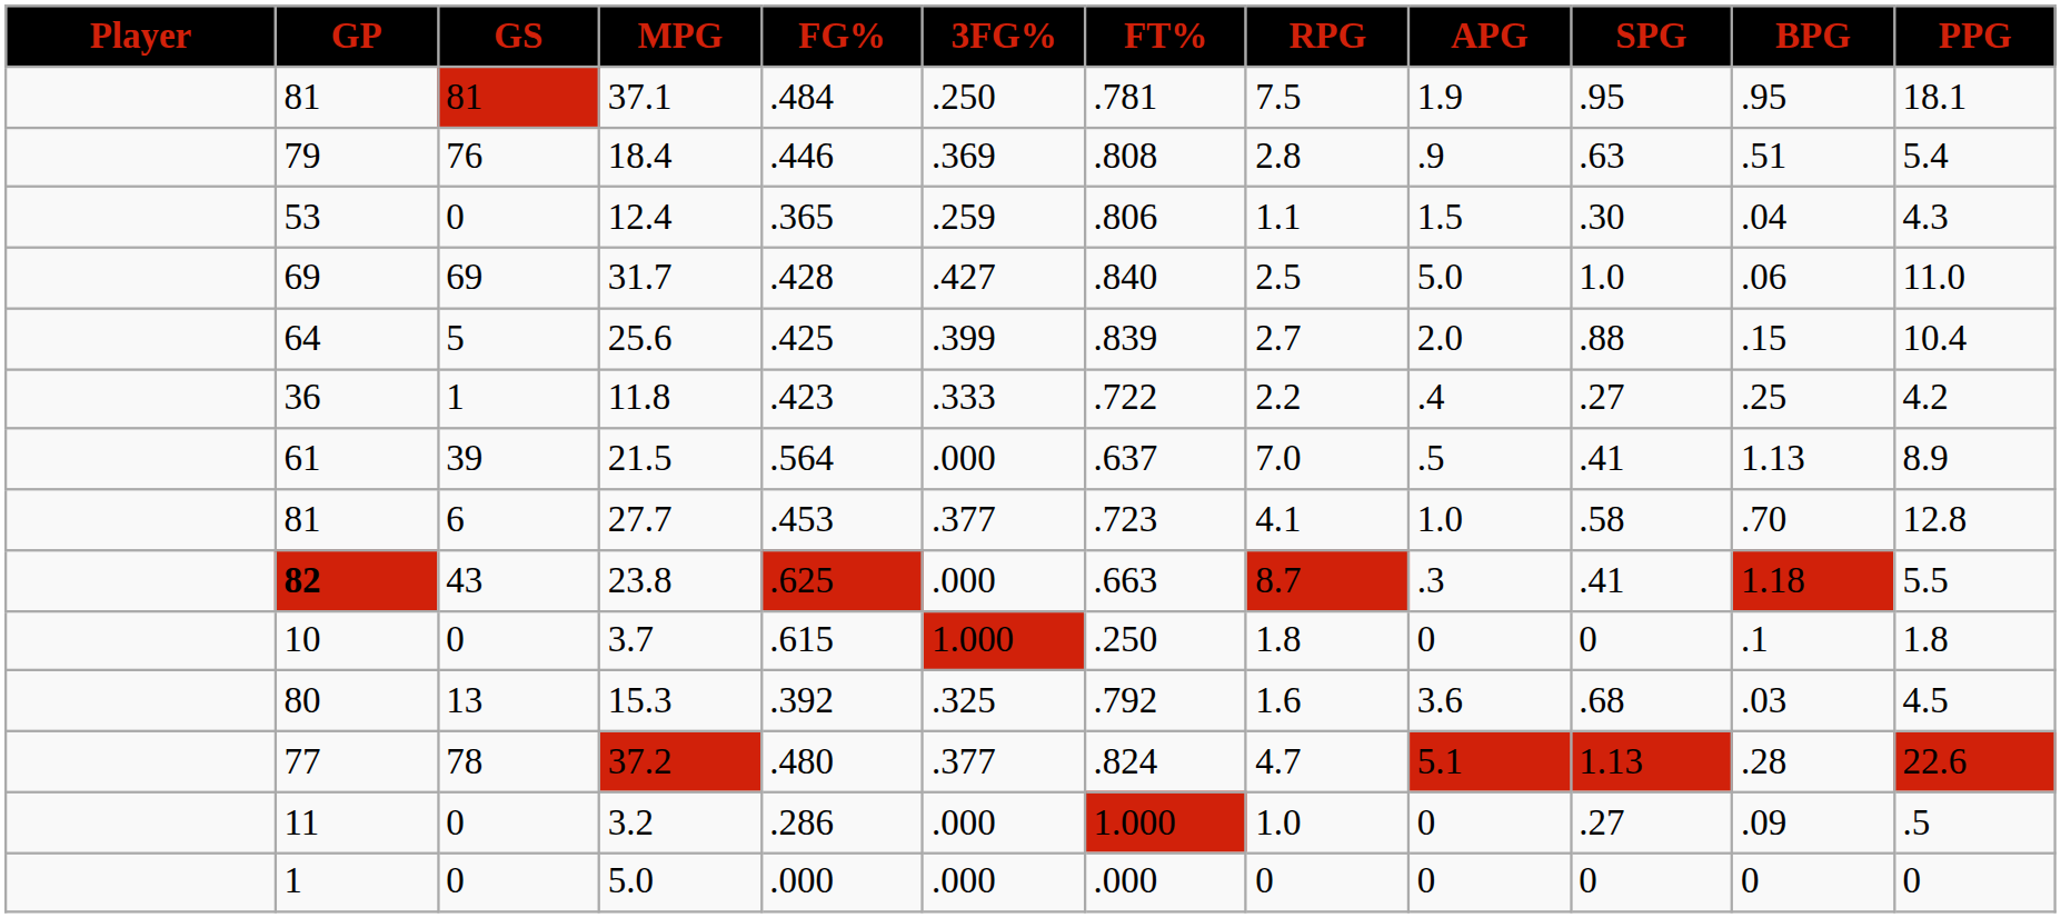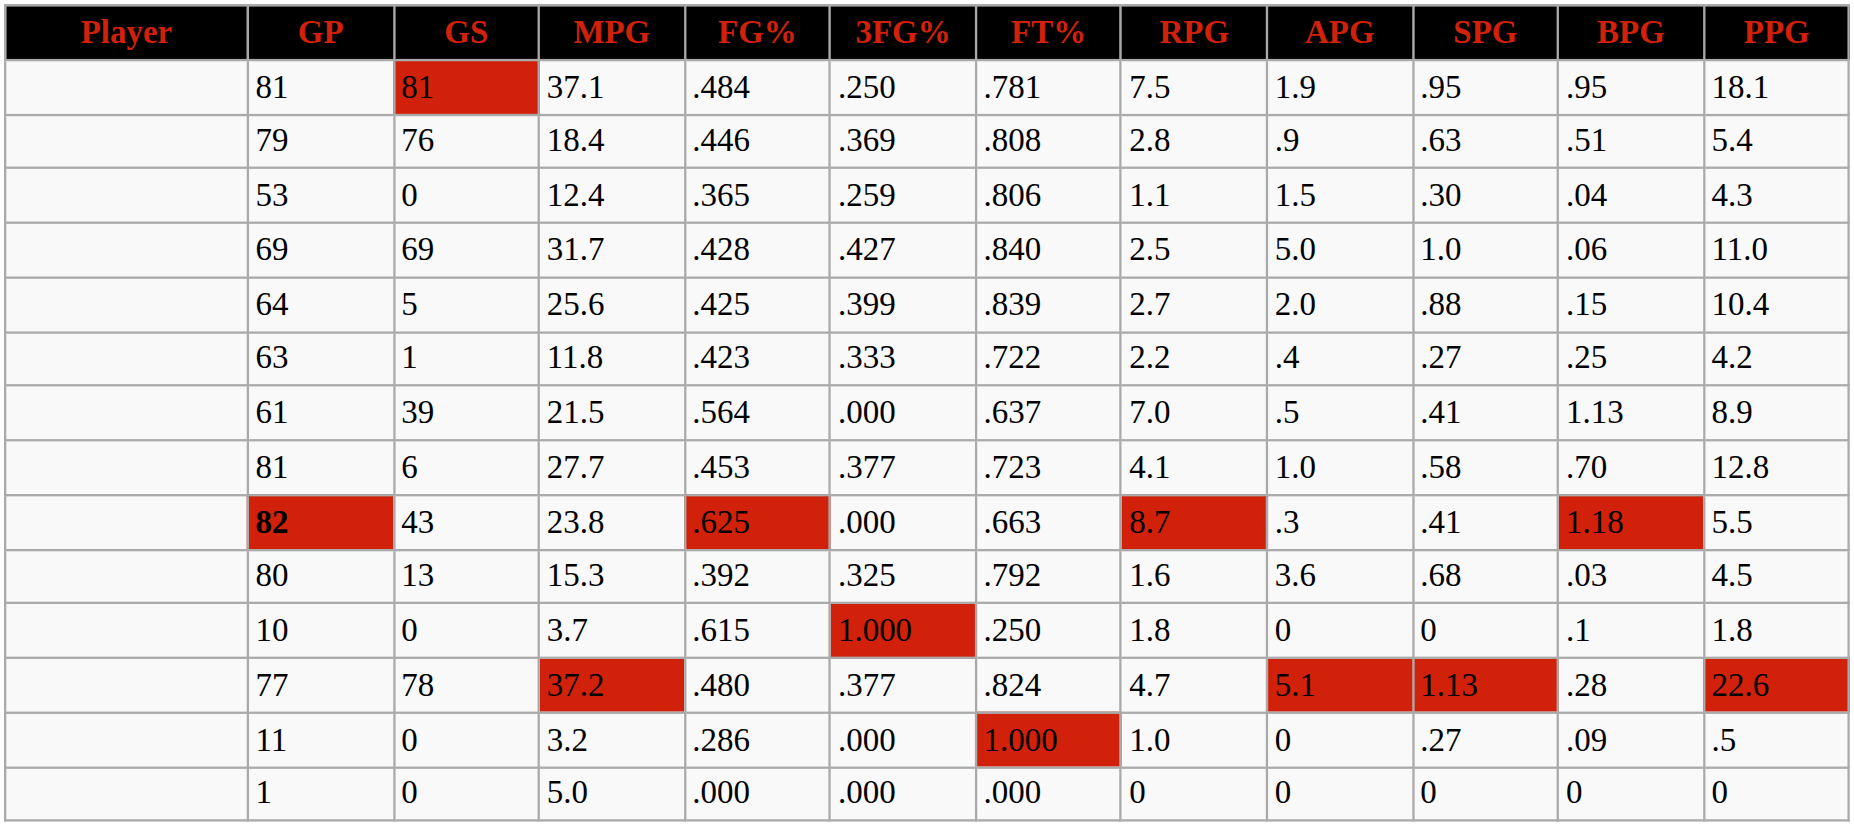 <table class="wikitable sortable" style="font-size: 90%">
 <tr>
 <th style="background:#000000;color:#d1210a;" width="10%">Player</th>
 <th style="background:#000000;color:#d1210a;" width="6%">GP</th>
 <th style="background:#000000;color:#d1210a;" width="6%">GS</th>
 <th style="background:#000000;color:#d1210a;" width="6%">MPG</th>
 <th style="background:#000000;color:#d1210a;" width="6%">FG%</th>
 <th style="background:#000000;color:#d1210a;" width="6%">3FG%</th>
 <th style="background:#000000;color:#d1210a;" width="6%">FT%</th>
 <th style="background:#000000;color:#d1210a;" width="6%">RPG</th>
 <th style="background:#000000;color:#d1210a;" width="6%">APG</th>
 <th style="background:#000000;color:#d1210a;" width="6%">SPG</th>
 <th style="background:#000000;color:#d1210a;" width="6%">BPG</th>
 <th style="background:#000000;color:#d1210a;" width="6%">PPG</th>
 </tr>
 <tr>
 <td></td>
 <td>81</td>
 <td style="background:#d1210a;color:#000000;">81</td>
 <td>37.1</td>
 <td>.484</td>
 <td>.250</td>
 <td>.781</td>
 <td>7.5</td>
 <td>1.9</td>
 <td>.95</td>
 <td>.95</td>
 <td>18.1</td>
 </tr>
 <tr>
 <td></td>
 <td>79</td>
 <td>76</td>
 <td>18.4</td>
 <td>.446</td>
 <td>.369</td>
 <td>.808</td>
 <td>2.8</td>
 <td>.9</td>
 <td>.63</td>
 <td>.51</td>
 <td>5.4</td>
 </tr>
 <tr>
 <td></td>
 <td>53</td>
 <td>0</td>
 <td>12.4</td>
 <td>.365</td>
 <td>.259</td>
 <td>.806</td>
 <td>1.1</td>
 <td>1.5</td>
 <td>.30</td>
 <td>.04</td>
 <td>4.3</td>
 </tr>
 <tr>
 <td></td>
 <td>69</td>
 <td>69</td>
 <td>31.7</td>
 <td>.428</td>
 <td>.427</td>
 <td>.840</td>
 <td>2.5</td>
 <td>5.0</td>
 <td>1.0</td>
 <td>.06</td>
 <td>11.0</td>
 </tr>
 <tr>
 <td></td>
 <td>64</td>
 <td>5</td>
 <td>25.6</td>
 <td>.425</td>
 <td>.399</td>
 <td>.839</td>
 <td>2.7</td>
 <td>2.0</td>
 <td>.88</td>
 <td>.15</td>
 <td>10.4</td>
 </tr>
 <tr>
 <td></td>
-<td>36</td>
+<td>63</td>
 <td>1</td>
 <td>11.8</td>
 <td>.423</td>
 <td>.333</td>
 <td>.722</td>
 <td>2.2</td>
 <td>.4</td>
 <td>.27</td>
 <td>.25</td>
 <td>4.2</td>
 </tr>
 <tr>
 <td></td>
 <td>61</td>
 <td>39</td>
 <td>21.5</td>
 <td>.564</td>
 <td>.000</td>
 <td>.637</td>
 <td>7.0</td>
 <td>.5</td>
 <td>.41</td>
 <td>1.13</td>
 <td>8.9</td>
 </tr>
 <tr>
 <td></td>
 <td>81</td>
 <td>6</td>
 <td>27.7</td>
 <td>.453</td>
 <td>.377</td>
 <td>.723</td>
 <td>4.1</td>
 <td>1.0</td>
 <td>.58</td>
 <td>.70</td>
 <td>12.8</td>
 </tr>
 <tr>
 <td></td>
 <td style="background:#d1210a;color:#000000;"><strong>82</strong></td>
 <td>43</td>
 <td>23.8</td>
 <td style="background:#d1210a;color:#000000;">.625</td>
 <td>.000</td>
 <td>.663</td>
 <td style="background:#d1210a;color:#000000;">8.7</td>
 <td>.3</td>
 <td>.41</td>
 <td style="background:#d1210a;color:#000000;">1.18</td>
 <td>5.5</td>
 </tr>
 <tr>
 <td></td>
+<td>80</td>
+<td>13</td>
+<td>15.3</td>
+<td>.392</td>
+<td>.325</td>
+<td>.792</td>
+<td>1.6</td>
+<td>3.6</td>
+<td>.68</td>
+<td>.03</td>
+<td>4.5</td>
+</tr>
+<tr>
+<td></td>
 <td>10</td>
 <td>0</td>
 <td>3.7</td>
 <td>.615</td>
 <td style="background:#d1210a;color:#000000;">1.000</td>
 <td>.250</td>
 <td>1.8</td>
 <td>0</td>
 <td>0</td>
 <td>.1</td>
 <td>1.8</td>
-</tr>
-<tr>
-<td></td>
-<td>80</td>
-<td>13</td>
-<td>15.3</td>
-<td>.392</td>
-<td>.325</td>
-<td>.792</td>
-<td>1.6</td>
-<td>3.6</td>
-<td>.68</td>
-<td>.03</td>
-<td>4.5</td>
 </tr>
 <tr>
 <td></td>
 <td>77</td>
 <td>78</td>
 <td style="background:#d1210a;color:#000000;">37.2</td>
 <td>.480</td>
 <td>.377</td>
 <td>.824</td>
 <td>4.7</td>
 <td style="background:#d1210a;color:#000000;">5.1</td>
 <td style="background:#d1210a;color:#000000;">1.13</td>
 <td>.28</td>
 <td style="background:#d1210a;color:#000000;">22.6</td>
 </tr>
 <tr>
 <td></td>
 <td>11</td>
 <td>0</td>
 <td>3.2</td>
 <td>.286</td>
 <td>.000</td>
 <td style="background:#d1210a;color:#000000;">1.000</td>
 <td>1.0</td>
 <td>0</td>
 <td>.27</td>
 <td>.09</td>
 <td>.5</td>
 </tr>
 <tr>
 <td></td>
 <td>1</td>
 <td>0</td>
 <td>5.0</td>
 <td>.000</td>
 <td>.000</td>
 <td>.000</td>
 <td>0</td>
 <td>0</td>
 <td>0</td>
 <td>0</td>
 <td>0</td>
 </tr>
 </table>
